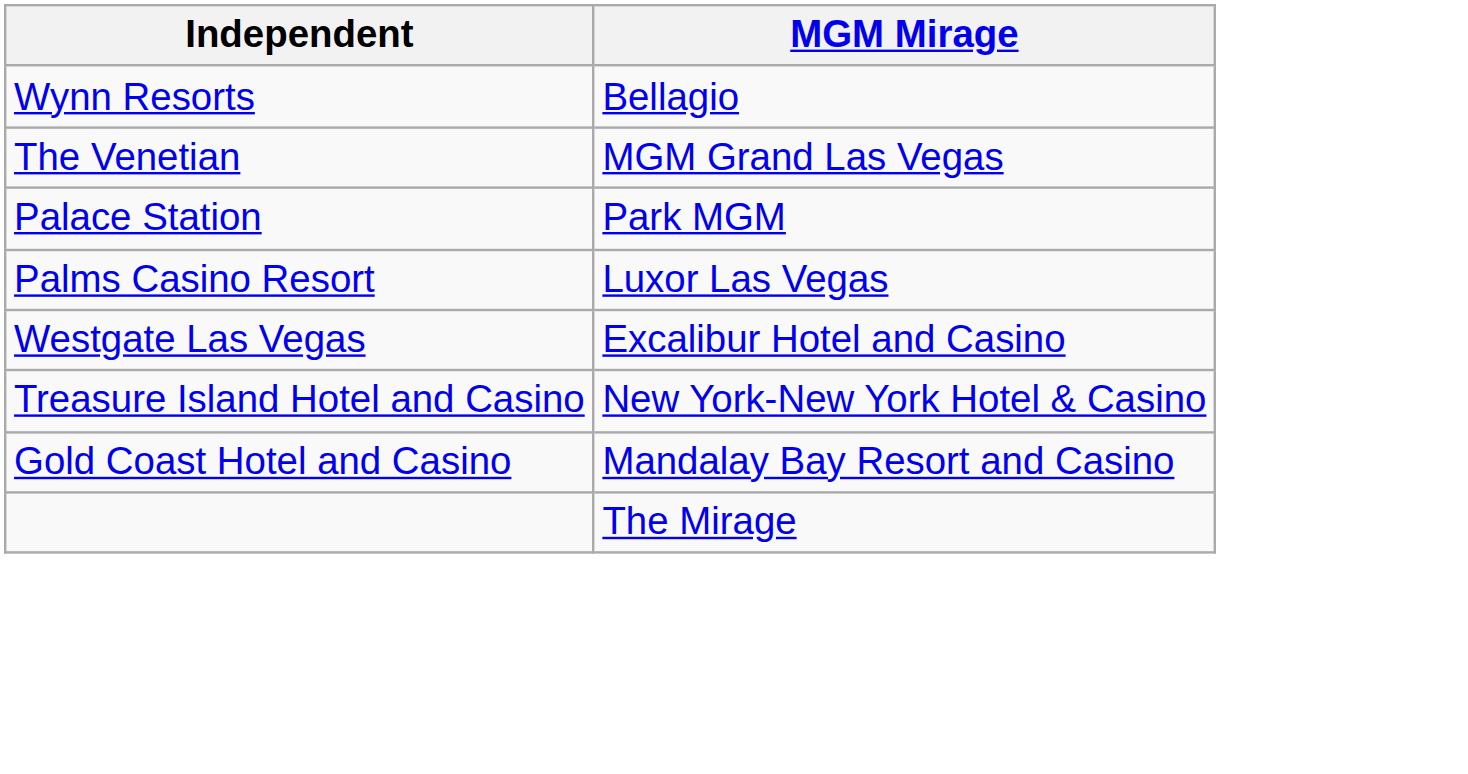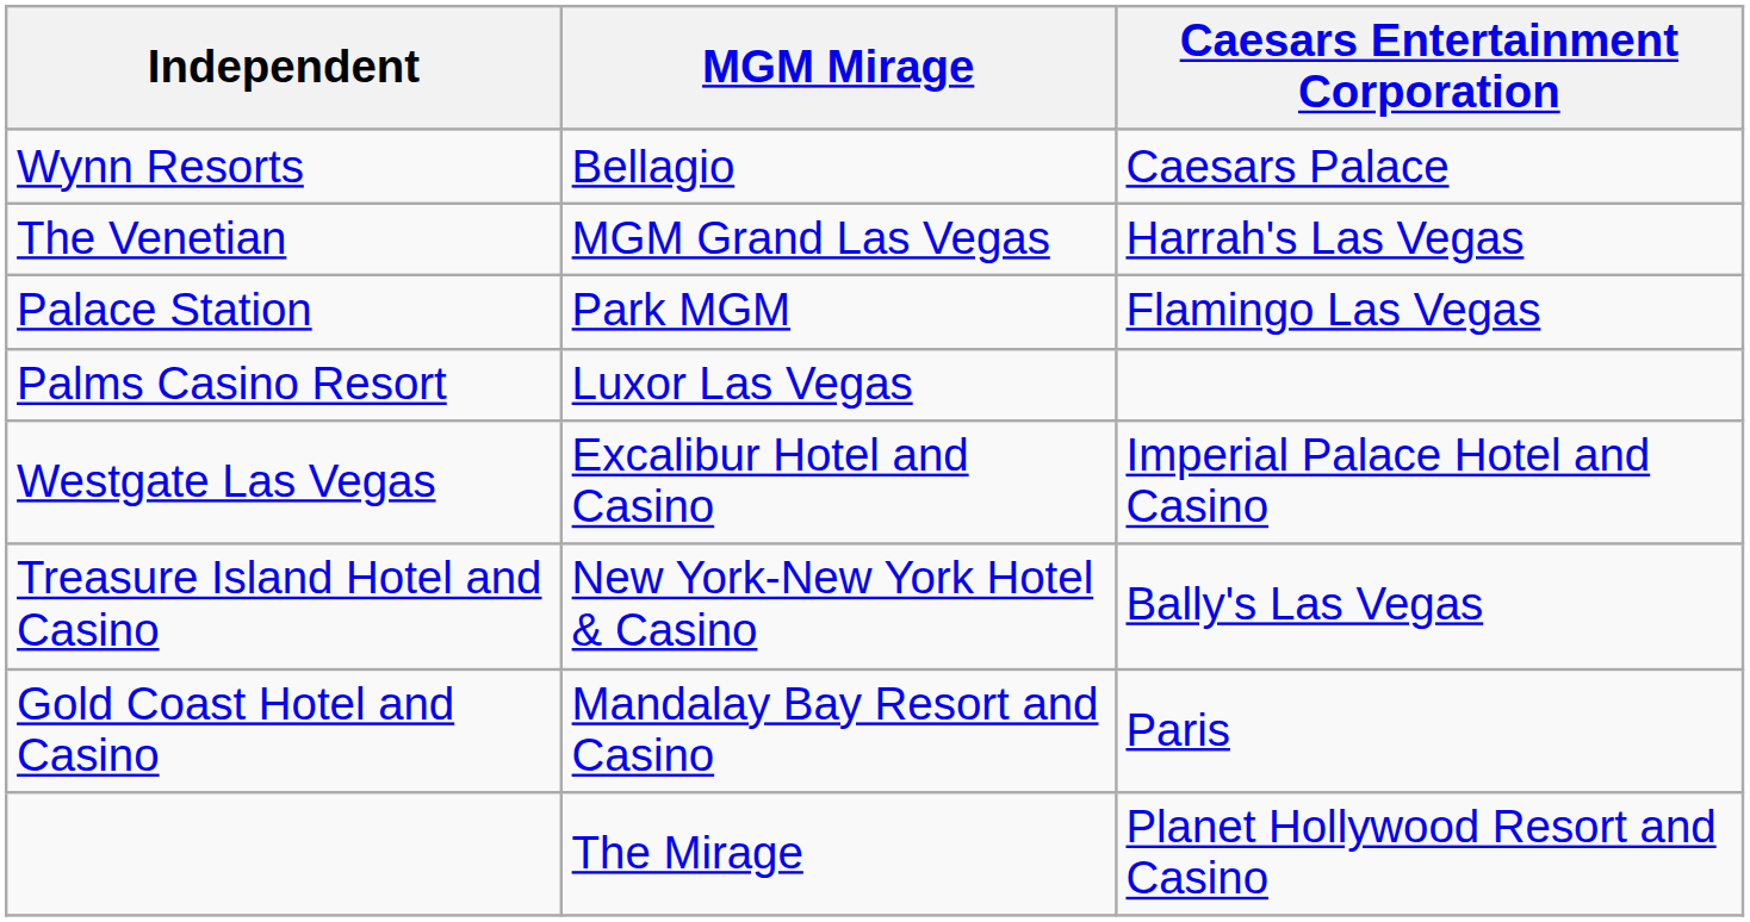 <table class="wikitable" style="margin:1em style="margin:	auto 1em auto">
 <tr>
 <th>Independent</th>
 <th><a href='#'>MGM Mirage</a></th>
+<th><a href='#'>Caesars Entertainment Corporation</a></th>
 </tr>
 <tr>
 <td><a href='#'>Wynn Resorts</a></td>
 <td><a href='#'>Bellagio</a></td>
+<td><a href='#'>Caesars Palace</a></td>
 </tr>
 <tr>
 <td><a href='#'>The Venetian</a></td>
 <td><a href='#'>MGM Grand Las Vegas</a></td>
+<td><a href='#'>Harrah's Las Vegas</a></td>
 </tr>
 <tr>
 <td><a href='#'>Palace Station</a></td>
 <td><a href='#'>Park MGM</a></td>
+<td><a href='#'>Flamingo Las Vegas</a></td>
 </tr>
 <tr>
 <td><a href='#'>Palms Casino Resort</a></td>
 <td><a href='#'>Luxor Las Vegas</a></td>
+<td><a href='#'></a></td>
 </tr>
 <tr>
 <td><a href='#'>Westgate Las Vegas</a></td>
 <td><a href='#'>Excalibur Hotel and Casino</a></td>
+<td><a href='#'>Imperial Palace Hotel and Casino</a></td>
 </tr>
 <tr>
 <td><a href='#'>Treasure Island Hotel and Casino</a></td>
 <td><a href='#'>New York-New York Hotel & Casino</a></td>
+<td><a href='#'>Bally's Las Vegas</a></td>
 </tr>
 <tr>
 <td><a href='#'>Gold Coast Hotel and Casino</a></td>
 <td><a href='#'>Mandalay Bay Resort and Casino</a></td>
+<td><a href='#'>Paris</a></td>
 </tr>
 <tr>
 <td></td>
 <td><a href='#'>The Mirage</a></td>
+<td><a href='#'>Planet Hollywood Resort and Casino</a></td>
 </tr>
 </table>
